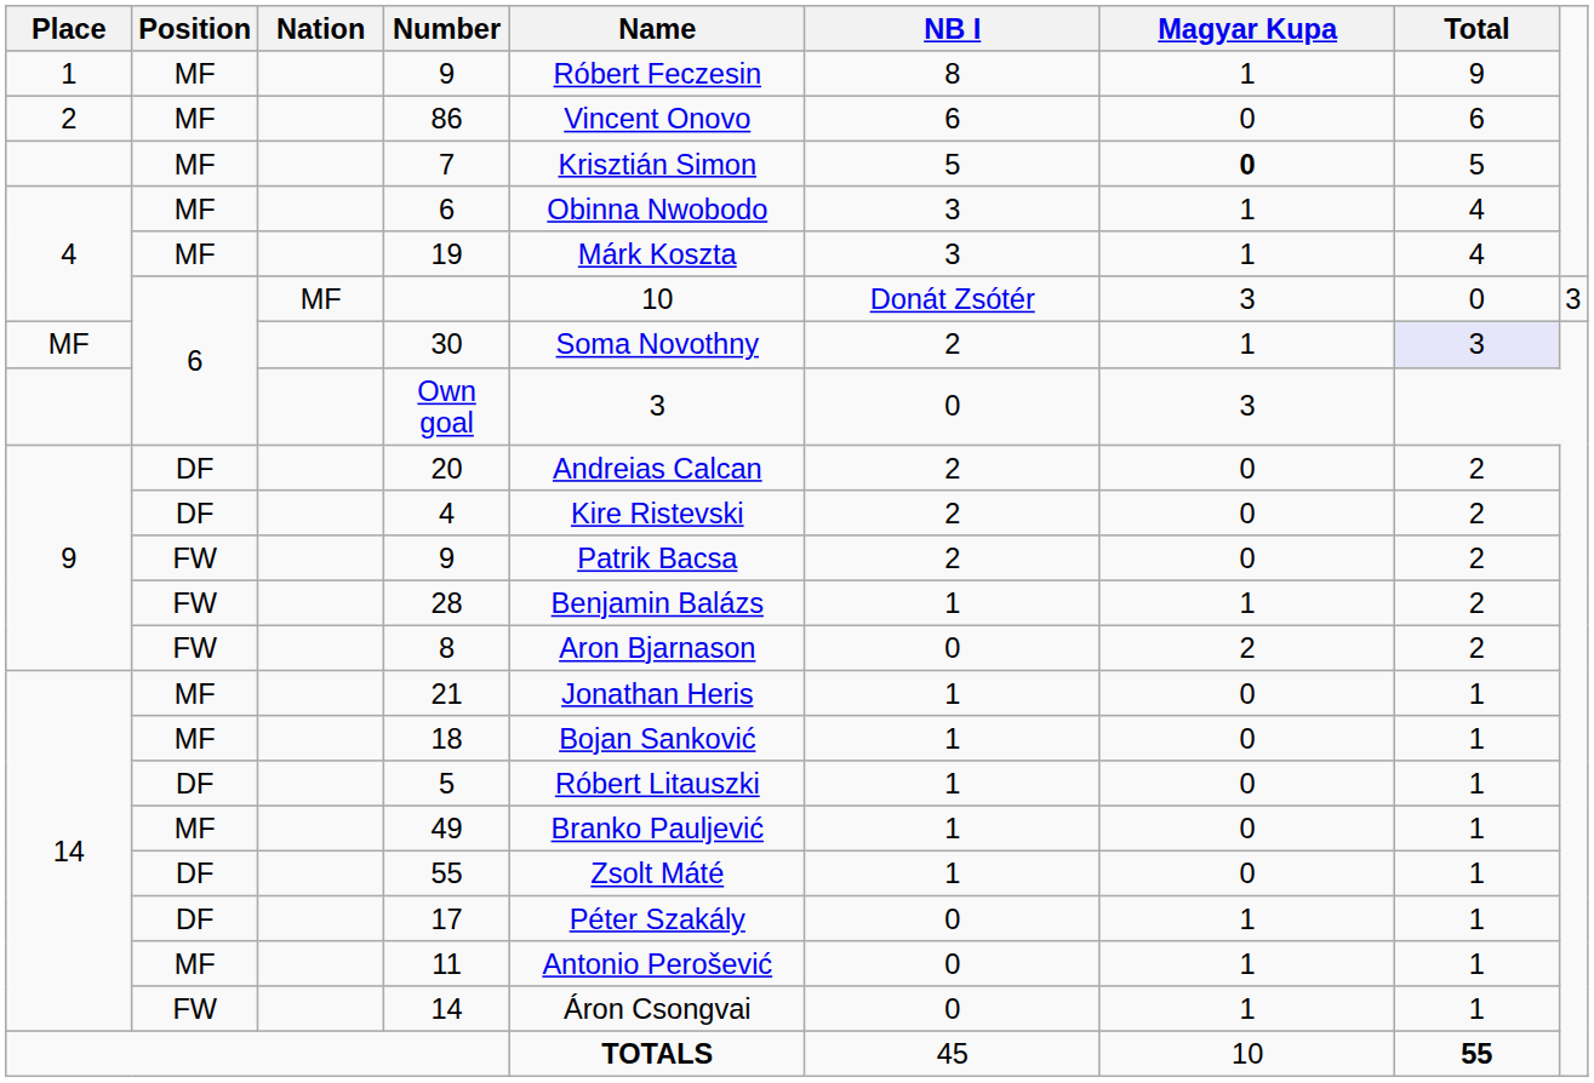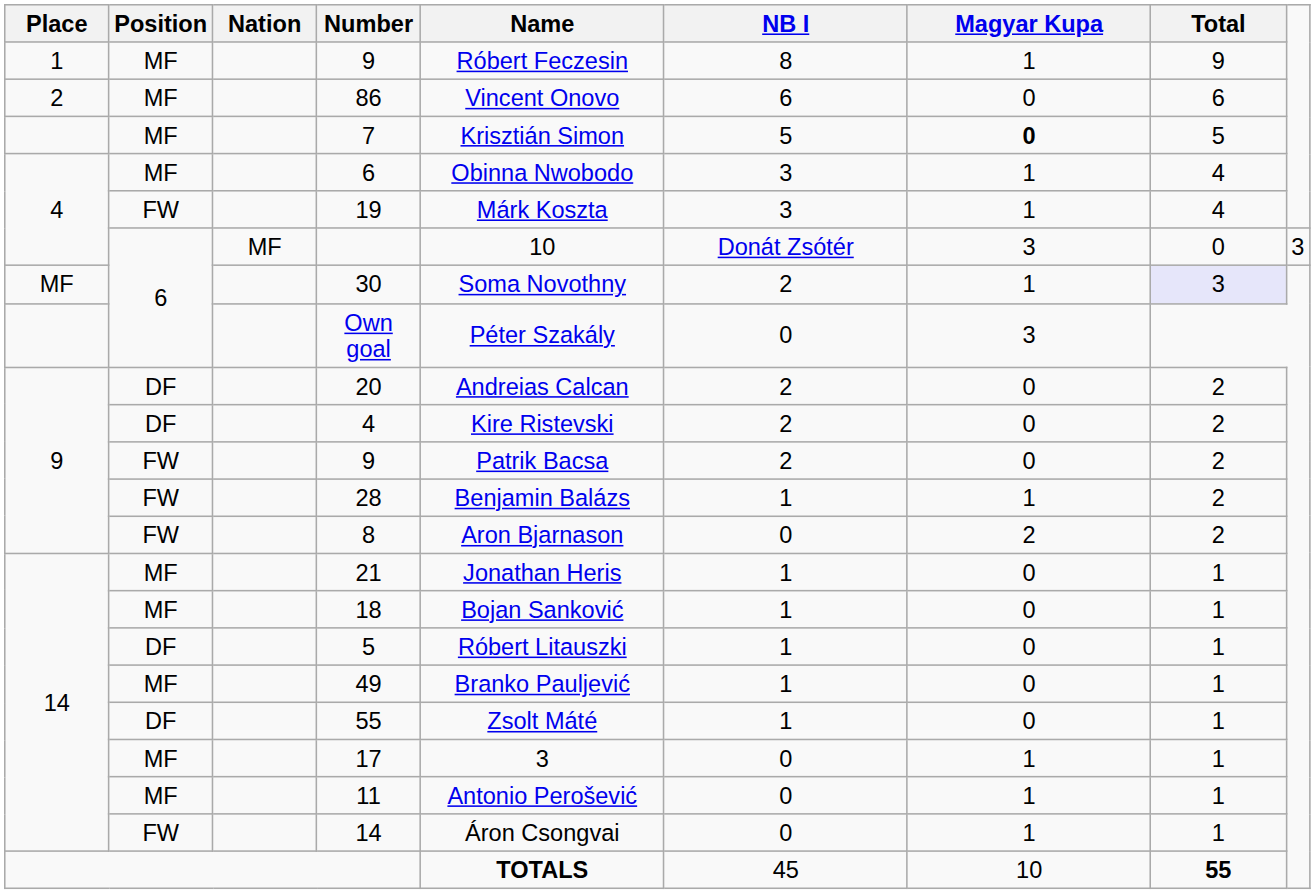 <table class="wikitable" style="font-size: 95%; text-align: center;">
 <tr>
 <th width=60>Place</th>
 <th width=60>Position</th>
 <th width=60>Nation</th>
 <th width=60>Number</th>
 <th width=150>Name</th>
 <th width=150><a href='#'>NB I</a></th>
 <th width=150><a href='#'>Magyar Kupa</a></th>
 <th width=80><strong>Total</strong></th>
 </tr>
 <tr>
 <td>1</td>
 <td>MF</td>
 <td></td>
 <td>9</td>
 <td><a href='#'>Róbert Feczesin</a></td>
 <td>8</td>
 <td>1</td>
 <td>9</td>
 </tr>
 <tr>
 <td>2</td>
 <td>MF</td>
 <td></td>
 <td>86</td>
 <td><a href='#'>Vincent Onovo</a></td>
 <td>6</td>
 <td>0</td>
 <td>6</td>
 </tr>
 <tr>
 <td></td>
 <td>MF</td>
 <td></td>
 <td>7</td>
 <td><a href='#'>Krisztián Simon</a></td>
 <td>5</td>
 <td><strong>0</strong></td>
 <td>5</td>
 </tr>
 <tr>
 <td rowspan="3">4</td>
 <td>MF</td>
 <td></td>
 <td>6</td>
 <td><a href='#'>Obinna Nwobodo</a></td>
 <td>3</td>
 <td>1</td>
 <td>4</td>
 </tr>
 <tr>
-<td>MF</td>
+<td>FW</td>
 <td></td>
 <td>19</td>
 <td><a href='#'>Márk Koszta</a></td>
 <td>3</td>
 <td>1</td>
 <td>4</td>
 </tr>
 <tr>
 <td rowspan="3">6</td>
 <td>MF</td>
 <td></td>
 <td>10</td>
 <td><a href='#'>Donát Zsótér</a></td>
 <td>3</td>
 <td>0</td>
 <td>3</td>
 </tr>
 <tr>
 <td>MF</td>
 <td></td>
 <td>30</td>
 <td><a href='#'>Soma Novothny</a></td>
 <td>2</td>
 <td>1</td>
 <td style="background: lavender;">3</td>
 </tr>
 <tr>
 <td colspan="3"></td>
 <td><a href='#'>Own goal</a></td>
-<td>3</td>
+<td><a href='#'>Péter Szakály</a></td>
 <td>0</td>
 <td>3</td>
 </tr>
 <tr>
 <td rowspan="5">9</td>
 <td>DF</td>
 <td></td>
 <td>20</td>
 <td><a href='#'>Andreias Calcan</a></td>
 <td>2</td>
 <td>0</td>
 <td>2</td>
 </tr>
 <tr>
 <td>DF</td>
 <td></td>
 <td>4</td>
 <td><a href='#'>Kire Ristevski</a></td>
 <td>2</td>
 <td>0</td>
 <td>2</td>
 </tr>
 <tr>
 <td>FW</td>
 <td></td>
 <td>9</td>
 <td><a href='#'>Patrik Bacsa</a></td>
 <td>2</td>
 <td>0</td>
 <td>2</td>
 </tr>
 <tr>
 <td>FW</td>
 <td></td>
 <td>28</td>
 <td><a href='#'>Benjamin Balázs</a></td>
 <td>1</td>
 <td>1</td>
 <td>2</td>
 </tr>
 <tr>
 <td>FW</td>
 <td></td>
 <td>8</td>
 <td><a href='#'>Aron Bjarnason</a></td>
 <td>0</td>
 <td>2</td>
 <td>2</td>
 </tr>
 <tr>
 <td rowspan="8">14</td>
 <td>MF</td>
 <td></td>
 <td>21</td>
 <td><a href='#'>Jonathan Heris</a></td>
 <td>1</td>
 <td>0</td>
 <td>1</td>
 </tr>
 <tr>
 <td>MF</td>
 <td></td>
 <td>18</td>
 <td><a href='#'>Bojan Sanković</a></td>
 <td>1</td>
 <td>0</td>
 <td>1</td>
 </tr>
 <tr>
 <td>DF</td>
 <td></td>
 <td>5</td>
 <td><a href='#'>Róbert Litauszki</a></td>
 <td>1</td>
 <td>0</td>
 <td>1</td>
 </tr>
 <tr>
 <td>MF</td>
 <td></td>
 <td>49</td>
 <td><a href='#'>Branko Pauljević</a></td>
 <td>1</td>
 <td>0</td>
 <td>1</td>
 </tr>
 <tr>
 <td>DF</td>
 <td></td>
 <td>55</td>
 <td><a href='#'>Zsolt Máté</a></td>
 <td>1</td>
 <td>0</td>
 <td>1</td>
 </tr>
 <tr>
-<td>DF</td>
+<td>MF</td>
 <td></td>
 <td>17</td>
-<td><a href='#'>Péter Szakály</a></td>
+<td>3</td>
 <td>0</td>
 <td>1</td>
 <td>1</td>
 </tr>
 <tr>
 <td>MF</td>
 <td></td>
 <td>11</td>
 <td><a href='#'>Antonio Perošević</a></td>
 <td>0</td>
 <td>1</td>
 <td>1</td>
 </tr>
 <tr>
 <td>FW</td>
 <td></td>
 <td>14</td>
 <td>Áron Csongvai</td>
 <td>0</td>
 <td>1</td>
 <td>1</td>
 </tr>
 <tr>
 <td colspan="4"></td>
 <td><strong>TOTALS</strong></td>
 <td>45</td>
 <td>10</td>
 <td><strong>55</strong></td>
 </tr>
 </table>
